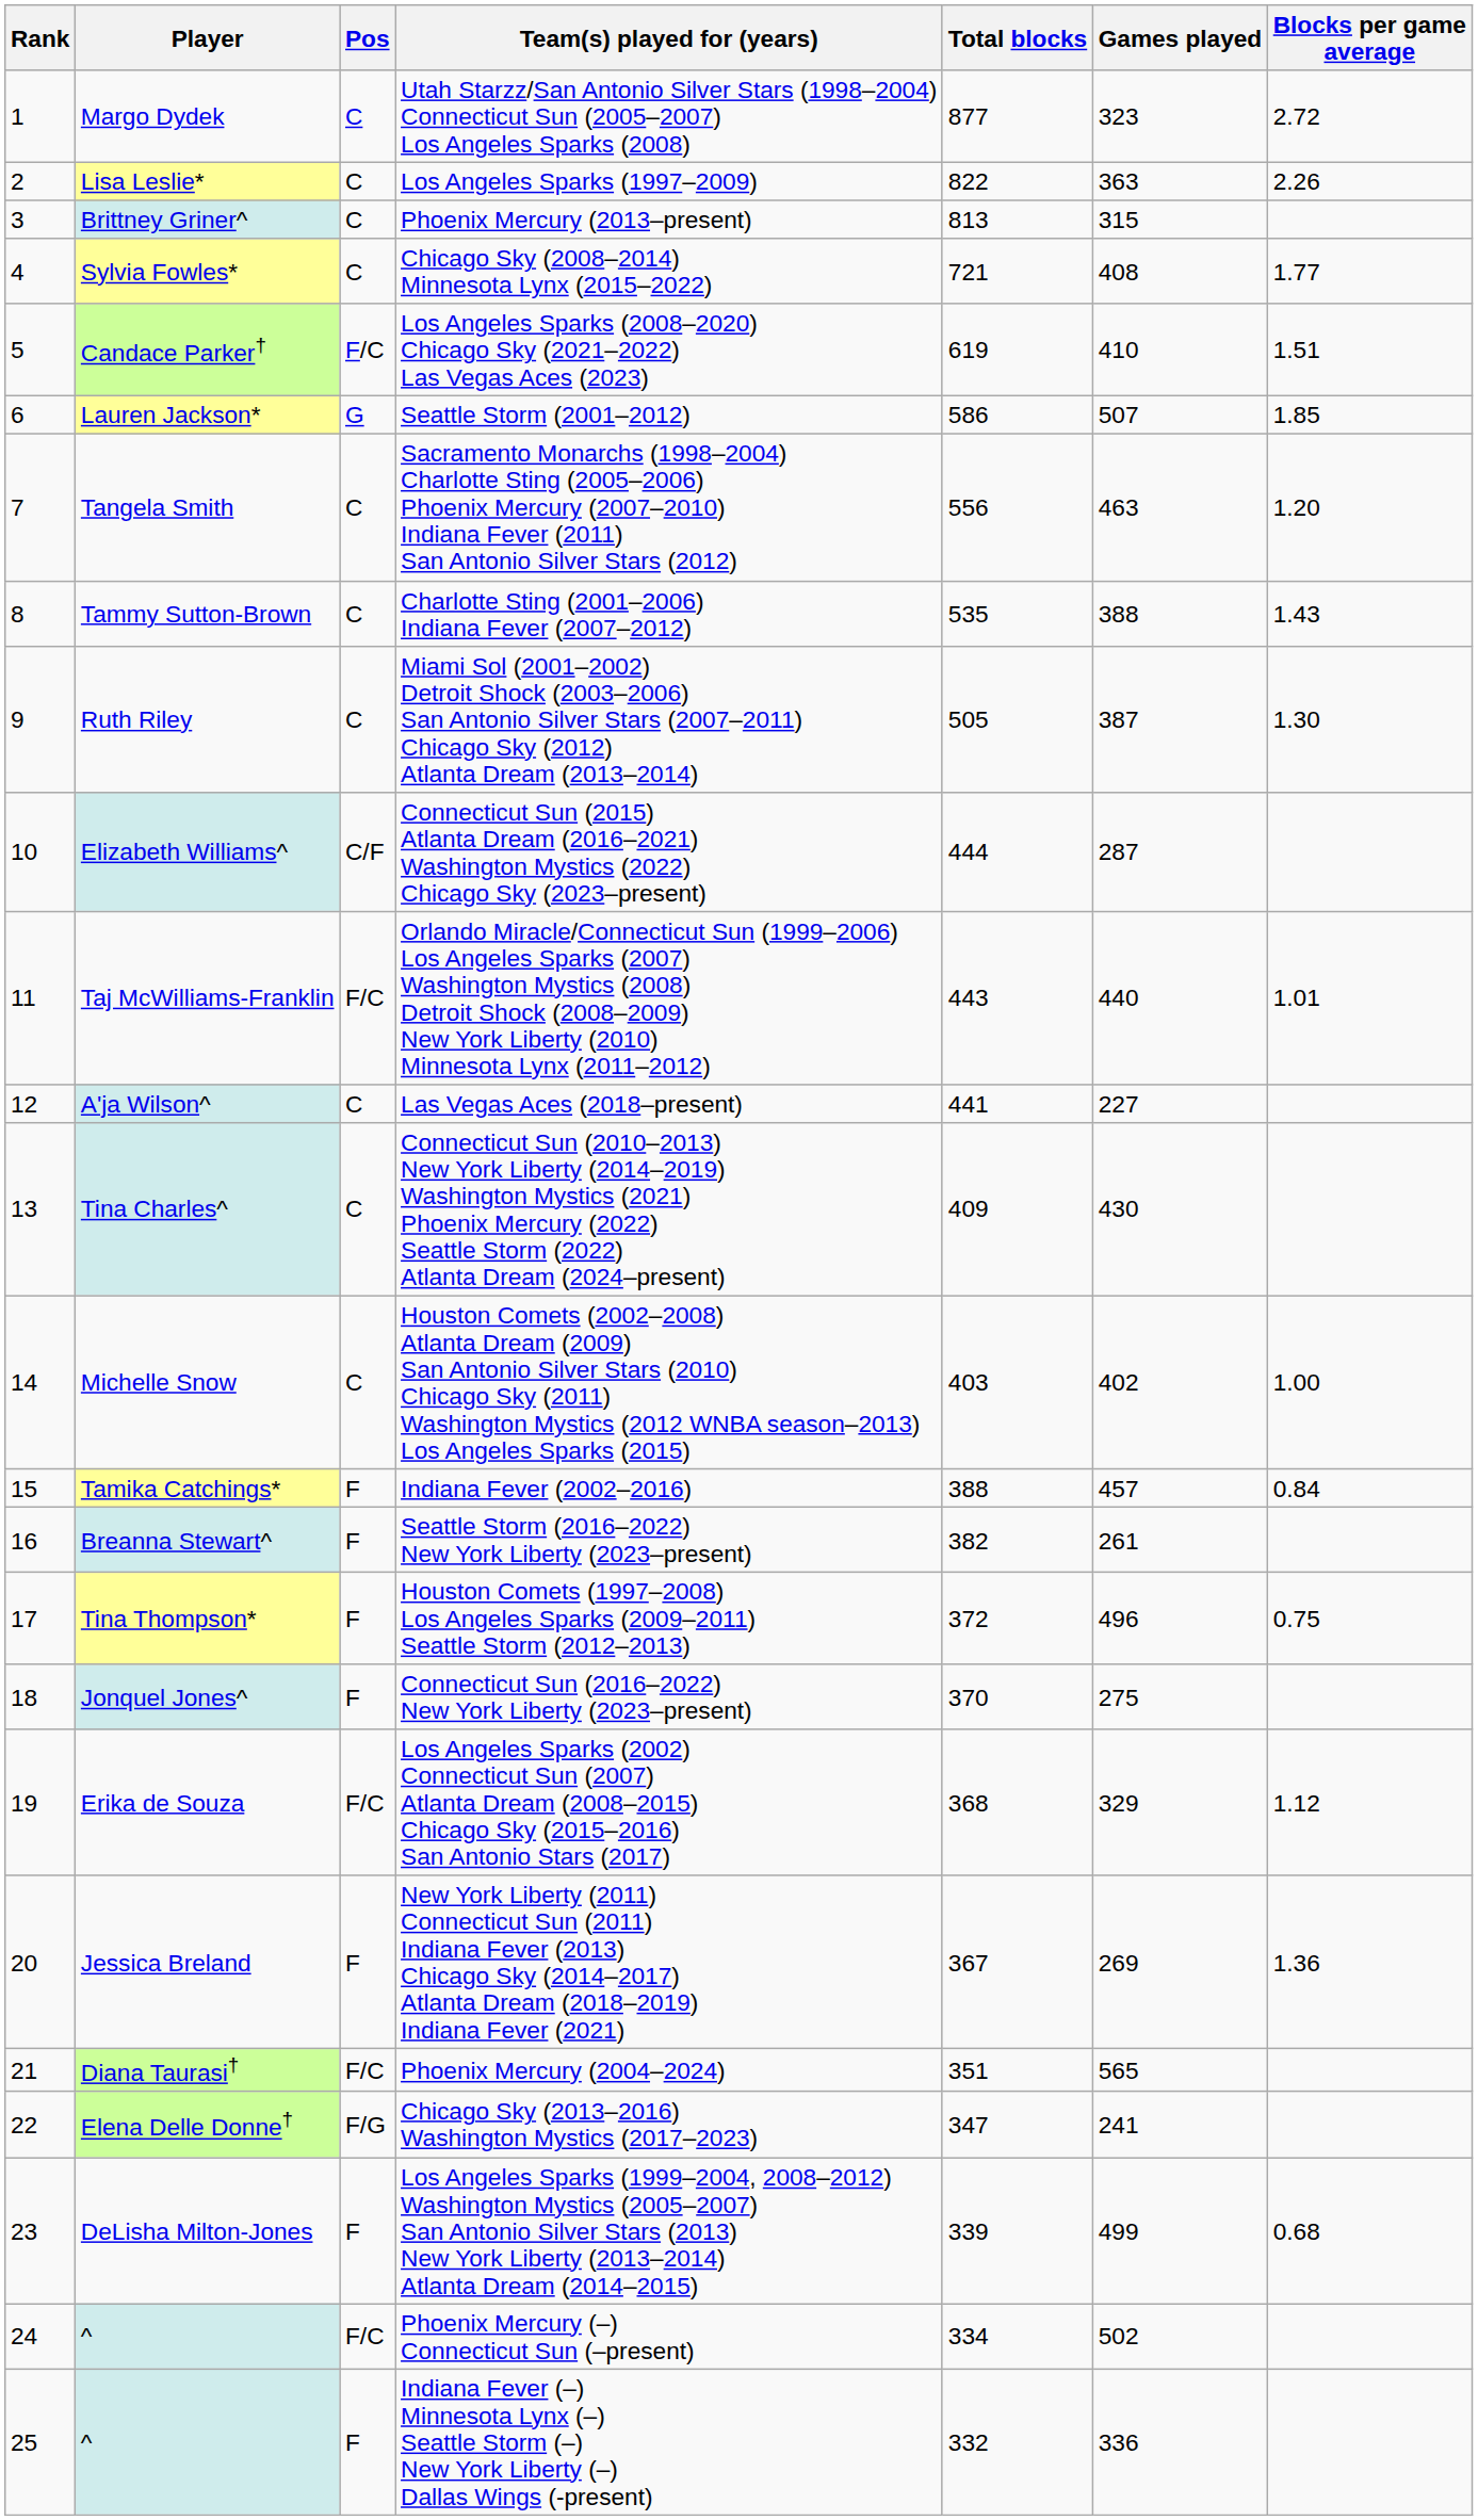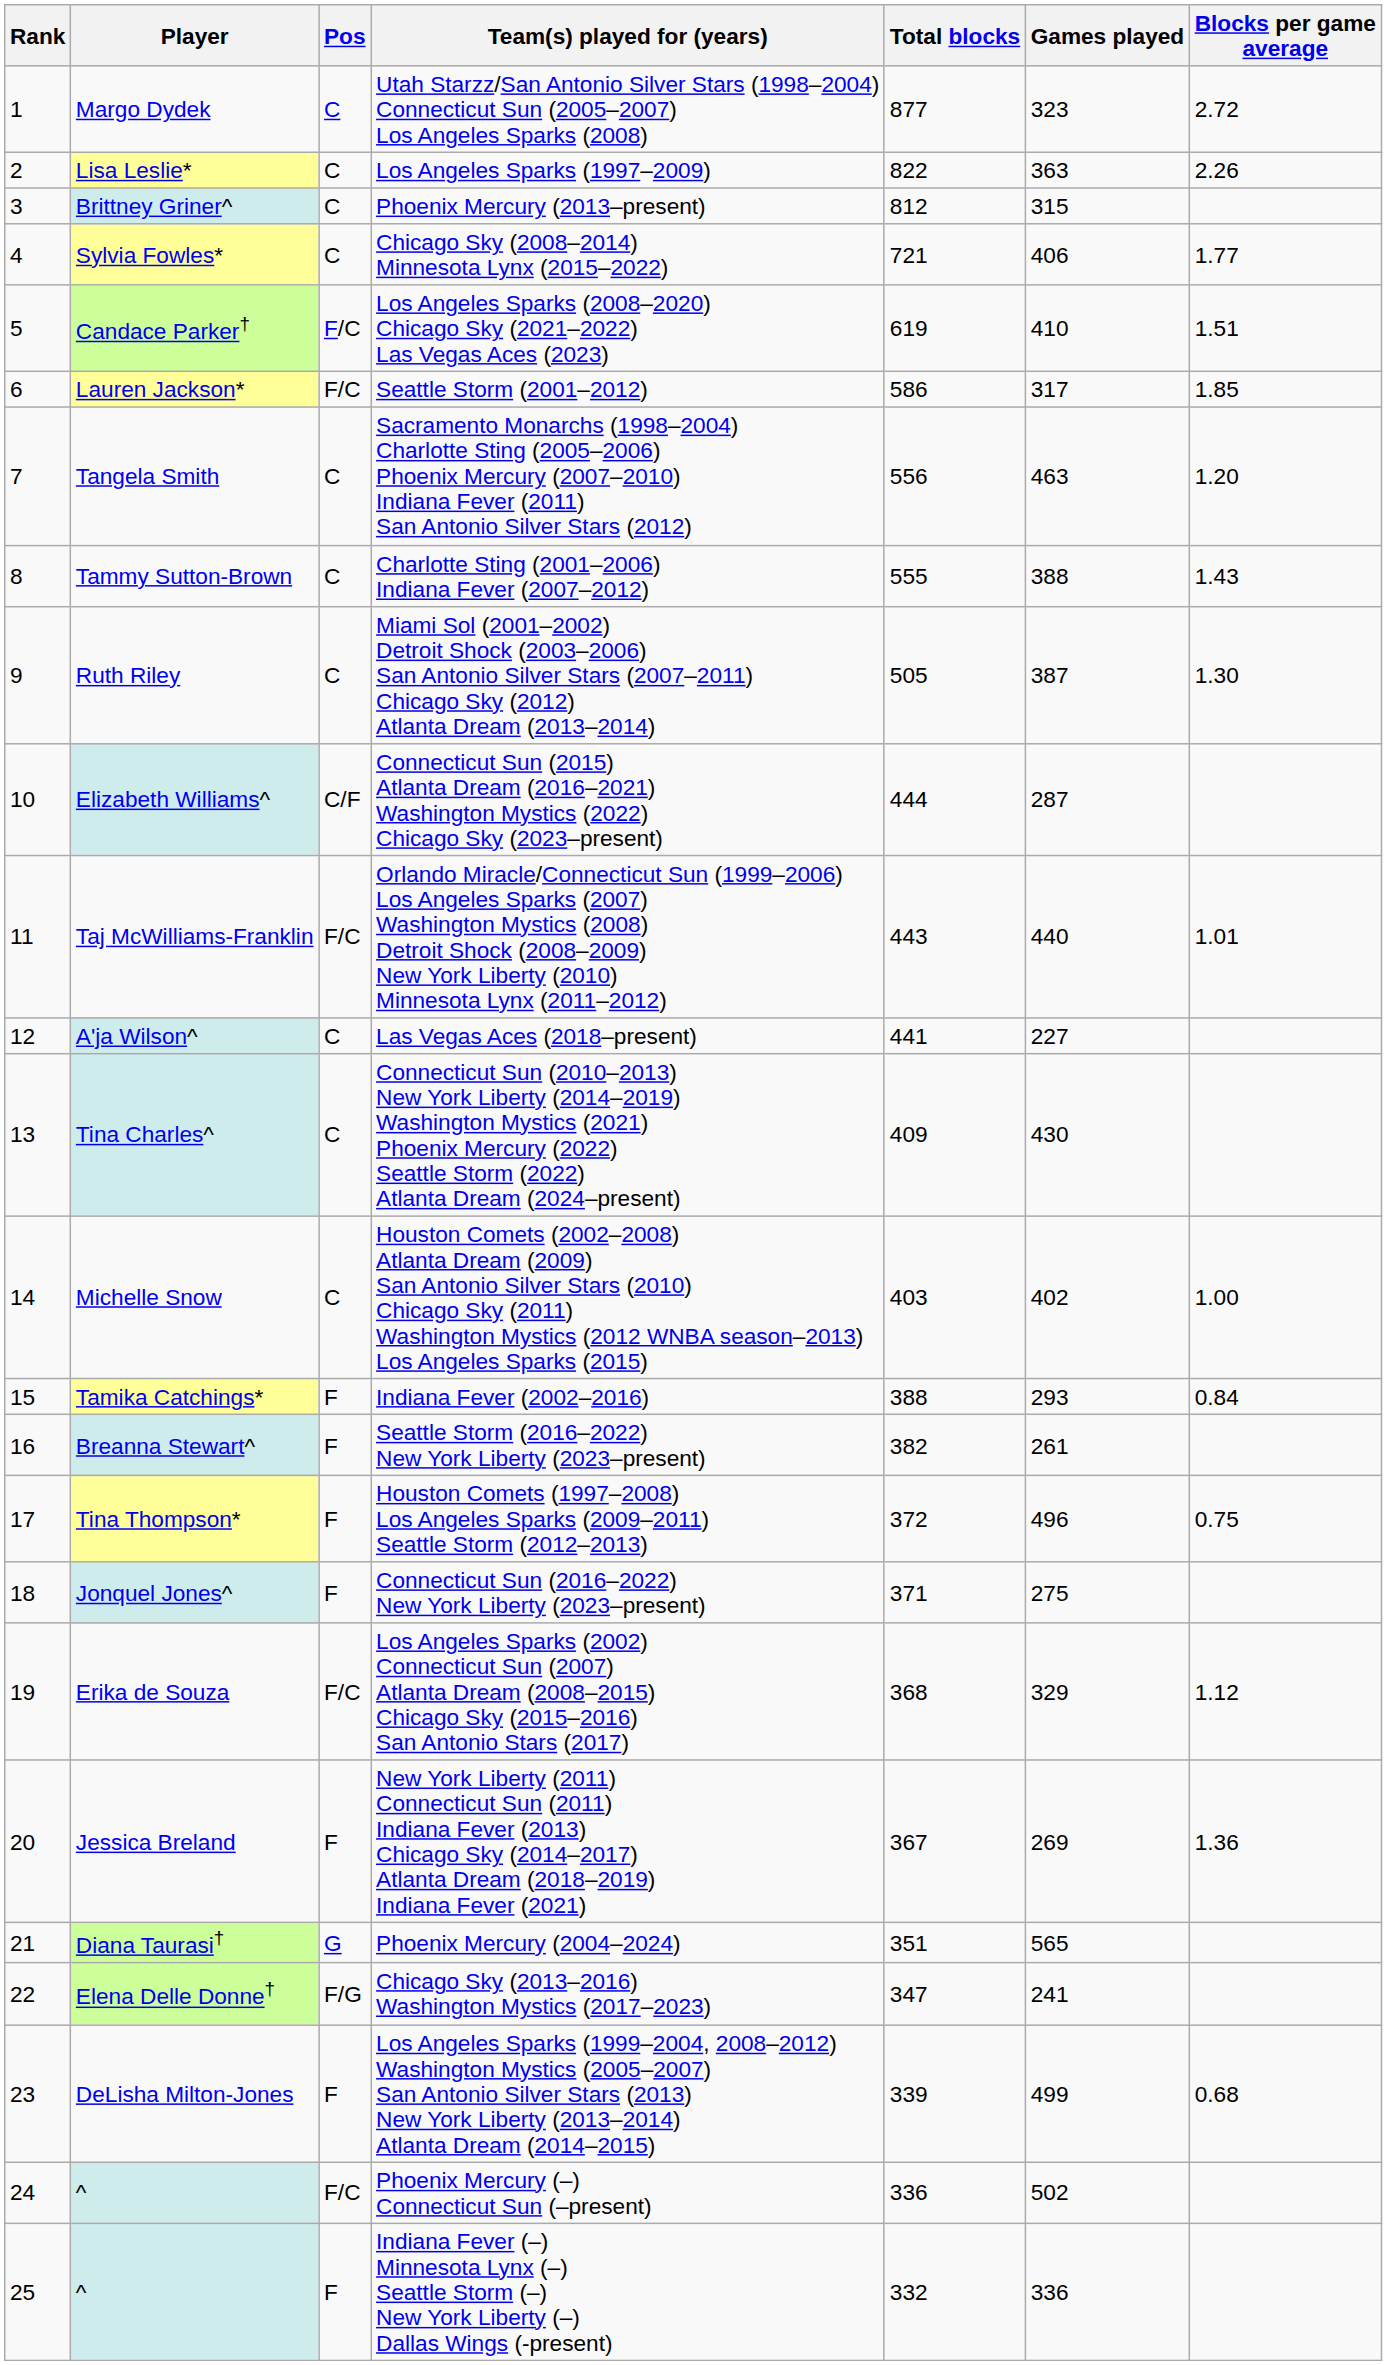 <table class="wikitable sortable" style="font-size: 95%;">
 <tr>
 <th>Rank</th>
 <th>Player</th>
 <th><a href='#'>Pos</a></th>
 <th class="unsortable">Team(s) played for (years)</th>
 <th>Total <a href='#'>blocks</a></th>
 <th>Games played</th>
 <th data-sort-type=number><a href='#'>Blocks</a> per game<br><a href='#'>average</a></th>
 </tr>
 <tr>
 <td>1</td>
 <td><a href='#'>Margo Dydek</a></td>
 <td><a href='#'>C</a></td>
 <td><a href='#'>Utah Starzz</a>/<a href='#'>San Antonio Silver Stars</a> (<a href='#'>1998</a>–<a href='#'>2004</a>)<br><a href='#'>Connecticut Sun</a> (<a href='#'>2005</a>–<a href='#'>2007</a>)<br><a href='#'>Los Angeles Sparks</a> (<a href='#'>2008</a>)</td>
 <td>877</td>
 <td>323</td>
 <td>2.72</td>
 </tr>
 <tr>
 <td>2</td>
 <td style="background:#FFFF99;"><a href='#'>Lisa Leslie</a>*</td>
 <td>C</td>
 <td><a href='#'>Los Angeles Sparks</a> (<a href='#'>1997</a>–<a href='#'>2009</a>)</td>
 <td>822</td>
 <td>363</td>
 <td>2.26</td>
 </tr>
 <tr>
 <td>3</td>
 <td style="background:#CFECEC;"><a href='#'>Brittney Griner</a>^</td>
 <td>C</td>
 <td><a href='#'>Phoenix Mercury</a> (<a href='#'>2013</a>–present)</td>
-<td>813</td>
+<td>812</td>
 <td>315</td>
 <td></td>
 </tr>
 <tr>
 <td>4</td>
 <td style="background:#FFFF99;"><a href='#'>Sylvia Fowles</a>*</td>
 <td>C</td>
 <td><a href='#'>Chicago Sky</a> (<a href='#'>2008</a>–<a href='#'>2014</a>)<br><a href='#'>Minnesota Lynx</a> (<a href='#'>2015</a>–<a href='#'>2022</a>)</td>
 <td>721</td>
-<td>408</td>
+<td>406</td>
 <td>1.77</td>
 </tr>
 <tr>
 <td>5</td>
 <td style="background:#CCFF99;"><a href='#'>Candace Parker</a><sup>†</sup></td>
 <td><a href='#'>F</a>/C</td>
 <td><a href='#'>Los Angeles Sparks</a> (<a href='#'>2008</a>–<a href='#'>2020</a>)<br><a href='#'>Chicago Sky</a> (<a href='#'>2021</a>–<a href='#'>2022</a>)<br><a href='#'>Las Vegas Aces</a> (<a href='#'>2023</a>)</td>
 <td>619</td>
 <td>410</td>
 <td>1.51</td>
 </tr>
 <tr>
 <td>6</td>
 <td style="background:#FFFF99;"><a href='#'>Lauren Jackson</a>*</td>
-<td><a href='#'>G</a></td>
+<td>F/C</td>
 <td><a href='#'>Seattle Storm</a> (<a href='#'>2001</a>–<a href='#'>2012</a>)</td>
 <td>586</td>
-<td>507</td>
+<td>317</td>
 <td>1.85</td>
 </tr>
 <tr>
 <td>7</td>
 <td><a href='#'>Tangela Smith</a></td>
 <td>C</td>
 <td><a href='#'>Sacramento Monarchs</a> (<a href='#'>1998</a>–<a href='#'>2004</a>)<br><a href='#'>Charlotte Sting</a> (<a href='#'>2005</a>–<a href='#'>2006</a>)<br><a href='#'>Phoenix Mercury</a> (<a href='#'>2007</a>–<a href='#'>2010</a>)<br><a href='#'>Indiana Fever</a> (<a href='#'>2011</a>)<br><a href='#'>San Antonio Silver Stars</a> (<a href='#'>2012</a>)</td>
 <td>556</td>
 <td>463</td>
 <td>1.20</td>
 </tr>
 <tr>
 <td>8</td>
 <td><a href='#'>Tammy Sutton-Brown</a></td>
 <td>C</td>
 <td><a href='#'>Charlotte Sting</a> (<a href='#'>2001</a>–<a href='#'>2006</a>)<br><a href='#'>Indiana Fever</a> (<a href='#'>2007</a>–<a href='#'>2012</a>)</td>
-<td>535</td>
+<td>555</td>
 <td>388</td>
 <td>1.43</td>
 </tr>
 <tr>
 <td>9</td>
 <td><a href='#'>Ruth Riley</a></td>
 <td>C</td>
 <td><a href='#'>Miami Sol</a> (<a href='#'>2001</a>–<a href='#'>2002</a>)<br><a href='#'>Detroit Shock</a> (<a href='#'>2003</a>–<a href='#'>2006</a>)<br><a href='#'>San Antonio Silver Stars</a> (<a href='#'>2007</a>–<a href='#'>2011</a>)<br><a href='#'>Chicago Sky</a> (<a href='#'>2012</a>)<br><a href='#'>Atlanta Dream</a> (<a href='#'>2013</a>–<a href='#'>2014</a>)</td>
 <td>505</td>
 <td>387</td>
 <td>1.30</td>
 </tr>
 <tr>
 <td>10</td>
 <td style="background:#CFECEC;"><a href='#'>Elizabeth Williams</a>^</td>
 <td>C/F</td>
 <td><a href='#'>Connecticut Sun</a> (<a href='#'>2015</a>)<br><a href='#'>Atlanta Dream</a> (<a href='#'>2016</a>–<a href='#'>2021</a>)<br><a href='#'>Washington Mystics</a> (<a href='#'>2022</a>)<br><a href='#'>Chicago Sky</a> (<a href='#'>2023</a>–present)</td>
 <td>444</td>
 <td>287</td>
 <td></td>
 </tr>
 <tr>
 <td>11</td>
 <td><a href='#'>Taj McWilliams-Franklin</a></td>
 <td>F/C</td>
 <td><a href='#'>Orlando Miracle</a>/<a href='#'>Connecticut Sun</a> (<a href='#'>1999</a>–<a href='#'>2006</a>)<br><a href='#'>Los Angeles Sparks</a> (<a href='#'>2007</a>)<br><a href='#'>Washington Mystics</a> (<a href='#'>2008</a>)<br><a href='#'>Detroit Shock</a> (<a href='#'>2008</a>–<a href='#'>2009</a>)<br><a href='#'>New York Liberty</a> (<a href='#'>2010</a>)<br><a href='#'>Minnesota Lynx</a> (<a href='#'>2011</a>–<a href='#'>2012</a>)</td>
 <td>443</td>
 <td>440</td>
 <td>1.01</td>
 </tr>
 <tr>
 <td>12</td>
 <td style="background:#CFECEC;"><a href='#'>A'ja Wilson</a>^</td>
 <td>C</td>
 <td><a href='#'>Las Vegas Aces</a> (<a href='#'>2018</a>–present)</td>
 <td>441</td>
 <td>227</td>
 <td></td>
 </tr>
 <tr>
 <td>13</td>
 <td style="background:#CFECEC;"><a href='#'>Tina Charles</a>^</td>
 <td>C</td>
 <td><a href='#'>Connecticut Sun</a> (<a href='#'>2010</a>–<a href='#'>2013</a>)<br><a href='#'>New York Liberty</a> (<a href='#'>2014</a>–<a href='#'>2019</a>)<br><a href='#'>Washington Mystics</a> (<a href='#'>2021</a>)<br><a href='#'>Phoenix Mercury</a> (<a href='#'>2022</a>)<br><a href='#'>Seattle Storm</a> (<a href='#'>2022</a>)<br><a href='#'>Atlanta Dream</a> (<a href='#'>2024</a>–present)</td>
 <td>409</td>
 <td>430</td>
 <td></td>
 </tr>
 <tr>
 <td>14</td>
 <td><a href='#'>Michelle Snow</a></td>
 <td>C</td>
 <td><a href='#'>Houston Comets</a> (<a href='#'>2002</a>–<a href='#'>2008</a>)<br><a href='#'>Atlanta Dream</a> (<a href='#'>2009</a>)<br><a href='#'>San Antonio Silver Stars</a> (<a href='#'>2010</a>)<br><a href='#'>Chicago Sky</a> (<a href='#'>2011</a>)<br><a href='#'>Washington Mystics</a> (<a href='#'>2012 WNBA season</a>–<a href='#'>2013</a>)<br><a href='#'>Los Angeles Sparks</a> (<a href='#'>2015</a>)</td>
 <td>403</td>
 <td>402</td>
 <td>1.00</td>
 </tr>
 <tr>
 <td>15</td>
 <td style="background:#FFFF99;"><a href='#'>Tamika Catchings</a>*</td>
 <td>F</td>
 <td><a href='#'>Indiana Fever</a> (<a href='#'>2002</a>–<a href='#'>2016</a>)</td>
 <td>388</td>
-<td>457</td>
+<td>293</td>
 <td>0.84</td>
 </tr>
 <tr>
 <td>16</td>
 <td style="background:#CFECEC;"><a href='#'>Breanna Stewart</a>^</td>
 <td>F</td>
 <td><a href='#'>Seattle Storm</a> (<a href='#'>2016</a>–<a href='#'>2022</a>)<br><a href='#'>New York Liberty</a> (<a href='#'>2023</a>–present)</td>
 <td>382</td>
 <td>261</td>
 <td></td>
 </tr>
 <tr>
 <td>17</td>
 <td style="background:#FFFF99;"><a href='#'>Tina Thompson</a>*</td>
 <td>F</td>
 <td><a href='#'>Houston Comets</a> (<a href='#'>1997</a>–<a href='#'>2008</a>)<br><a href='#'>Los Angeles Sparks</a> (<a href='#'>2009</a>–<a href='#'>2011</a>)<br><a href='#'>Seattle Storm</a> (<a href='#'>2012</a>–<a href='#'>2013</a>)</td>
 <td>372</td>
 <td>496</td>
 <td>0.75</td>
 </tr>
 <tr>
 <td>18</td>
 <td style="background:#CFECEC;"><a href='#'>Jonquel Jones</a>^</td>
 <td>F</td>
 <td><a href='#'>Connecticut Sun</a> (<a href='#'>2016</a>–<a href='#'>2022</a>)<br><a href='#'>New York Liberty</a> (<a href='#'>2023</a>–present)</td>
-<td>370</td>
+<td>371</td>
 <td>275</td>
 <td></td>
 </tr>
 <tr>
 <td>19</td>
 <td><a href='#'>Erika de Souza</a></td>
 <td>F/C</td>
 <td><a href='#'>Los Angeles Sparks</a> (<a href='#'>2002</a>)<br><a href='#'>Connecticut Sun</a> (<a href='#'>2007</a>)<br><a href='#'>Atlanta Dream</a> (<a href='#'>2008</a>–<a href='#'>2015</a>)<br><a href='#'>Chicago Sky</a> (<a href='#'>2015</a>–<a href='#'>2016</a>)<br><a href='#'>San Antonio Stars</a> (<a href='#'>2017</a>)</td>
 <td>368</td>
 <td>329</td>
 <td>1.12</td>
 </tr>
 <tr>
 <td>20</td>
 <td><a href='#'>Jessica Breland</a></td>
 <td>F</td>
 <td><a href='#'>New York Liberty</a> (<a href='#'>2011</a>)<br><a href='#'>Connecticut Sun</a> (<a href='#'>2011</a>)<br><a href='#'>Indiana Fever</a> (<a href='#'>2013</a>)<br><a href='#'>Chicago Sky</a> (<a href='#'>2014</a>–<a href='#'>2017</a>)<br><a href='#'>Atlanta Dream</a> (<a href='#'>2018</a>–<a href='#'>2019</a>)<br><a href='#'>Indiana Fever</a> (<a href='#'>2021</a>)</td>
 <td>367</td>
 <td>269</td>
 <td>1.36</td>
 </tr>
 <tr>
 <td>21</td>
 <td style="background:#CCFF99;"><a href='#'>Diana Taurasi</a><sup>†</sup></td>
-<td>F/C</td>
+<td><a href='#'>G</a></td>
 <td><a href='#'>Phoenix Mercury</a> (<a href='#'>2004</a>–<a href='#'>2024</a>)</td>
 <td>351</td>
 <td>565</td>
 <td></td>
 </tr>
 <tr>
 <td>22</td>
 <td style="background:#CCFF99;"><a href='#'>Elena Delle Donne</a><sup>†</sup></td>
 <td>F/G</td>
 <td><a href='#'>Chicago Sky</a> (<a href='#'>2013</a>–<a href='#'>2016</a>)<br><a href='#'>Washington Mystics</a> (<a href='#'>2017</a>–<a href='#'>2023</a>)</td>
 <td>347</td>
 <td>241</td>
 <td></td>
 </tr>
 <tr>
 <td>23</td>
 <td><a href='#'>DeLisha Milton-Jones</a></td>
 <td>F</td>
 <td><a href='#'>Los Angeles Sparks</a> (<a href='#'>1999</a>–<a href='#'>2004</a>, <a href='#'>2008</a>–<a href='#'>2012</a>)<br><a href='#'>Washington Mystics</a> (<a href='#'>2005</a>–<a href='#'>2007</a>)<br><a href='#'>San Antonio Silver Stars</a> (<a href='#'>2013</a>)<br><a href='#'>New York Liberty</a> (<a href='#'>2013</a>–<a href='#'>2014</a>)<br><a href='#'>Atlanta Dream</a> (<a href='#'>2014</a>–<a href='#'>2015</a>)</td>
 <td>339</td>
 <td>499</td>
 <td>0.68</td>
 </tr>
 <tr>
 <td>24</td>
 <td bgcolor="cfecec">^</td>
 <td>F/C</td>
 <td><a href='#'>Phoenix Mercury</a> (–)<br><a href='#'>Connecticut Sun</a> (–present)</td>
-<td>334</td>
+<td>336</td>
 <td>502</td>
 <td></td>
 </tr>
 <tr>
 <td>25</td>
 <td bgcolor="cfecec">^</td>
 <td>F</td>
 <td><a href='#'>Indiana Fever</a> (–)<br><a href='#'>Minnesota Lynx</a> (–)<br><a href='#'>Seattle Storm</a> (–)<br><a href='#'>New York Liberty</a> (–)<br><a href='#'>Dallas Wings</a> (-present)</td>
 <td>332</td>
 <td>336</td>
 <td></td>
 </tr>
 </table>
